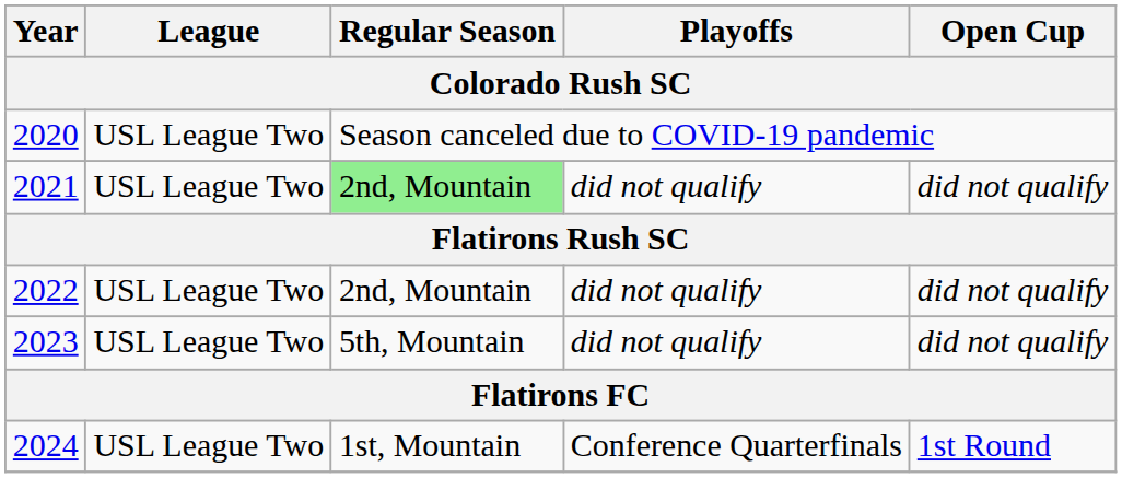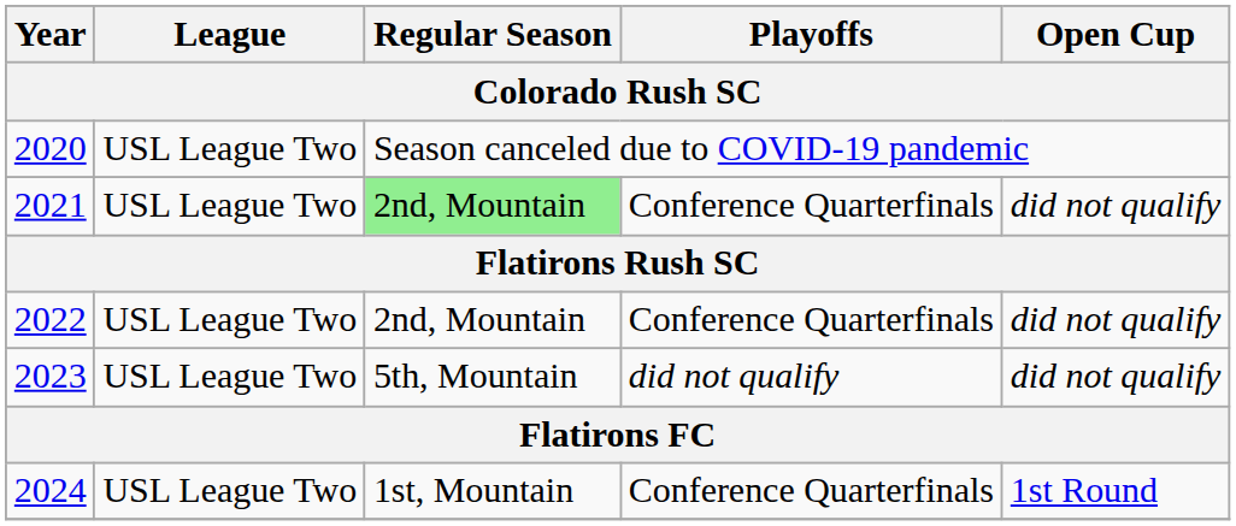 <table class="wikitable">
 <tr>
 <th>Year</th>
 <th>League</th>
 <th>Regular Season</th>
 <th>Playoffs</th>
 <th>Open Cup</th>
 </tr>
 <tr>
 <th colspan="5">Colorado Rush SC</th>
 </tr>
 <tr>
 <td><a href='#'>2020</a></td>
 <td>USL League Two</td>
 <td colspan=3>Season canceled due to <a href='#'>COVID-19 pandemic</a></td>
 </tr>
 <tr>
 <td><a href='#'>2021</a></td>
 <td>USL League Two</td>
 <td style="background: lightgreen;">2nd, Mountain</td>
-<td><em>did not qualify</em></td>
+<td>Conference Quarterfinals</td>
 <td><em>did not qualify</em></td>
 </tr>
 <tr>
 <th colspan="5">Flatirons Rush SC</th>
 </tr>
 <tr>
 <td><a href='#'>2022</a></td>
 <td>USL League Two</td>
 <td>2nd, Mountain</td>
-<td><em>did not qualify</em></td>
+<td>Conference Quarterfinals</td>
 <td><em>did not qualify</em></td>
 </tr>
 <tr>
 <td><a href='#'>2023</a></td>
 <td>USL League Two</td>
 <td>5th, Mountain</td>
 <td><em>did not qualify</em></td>
 <td><em>did not qualify</em></td>
 </tr>
 <tr>
 <th colspan="5">Flatirons FC</th>
 </tr>
 <tr>
 <td><a href='#'>2024</a></td>
 <td>USL League Two</td>
 <td>1st, Mountain</td>
 <td>Conference Quarterfinals</td>
 <td><a href='#'>1st Round</a></td>
 </tr>
 <tr>
 </tr>
 </table>
